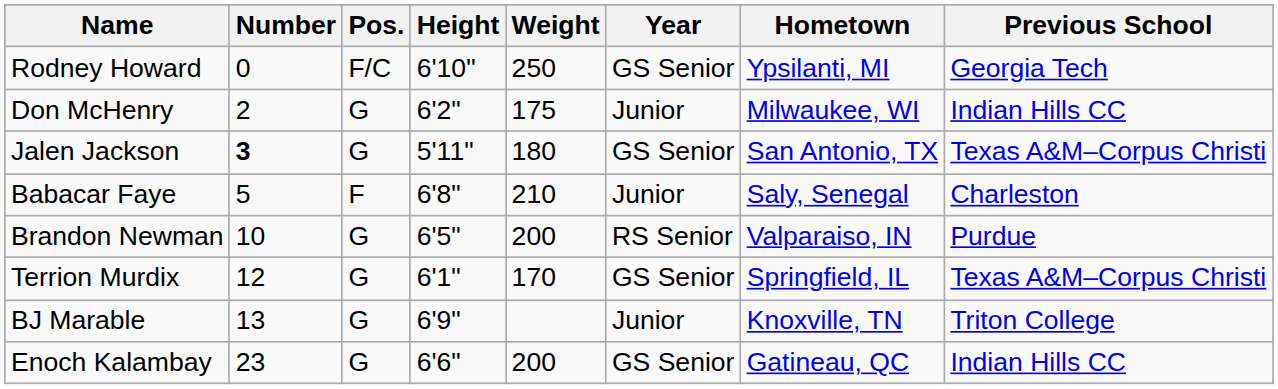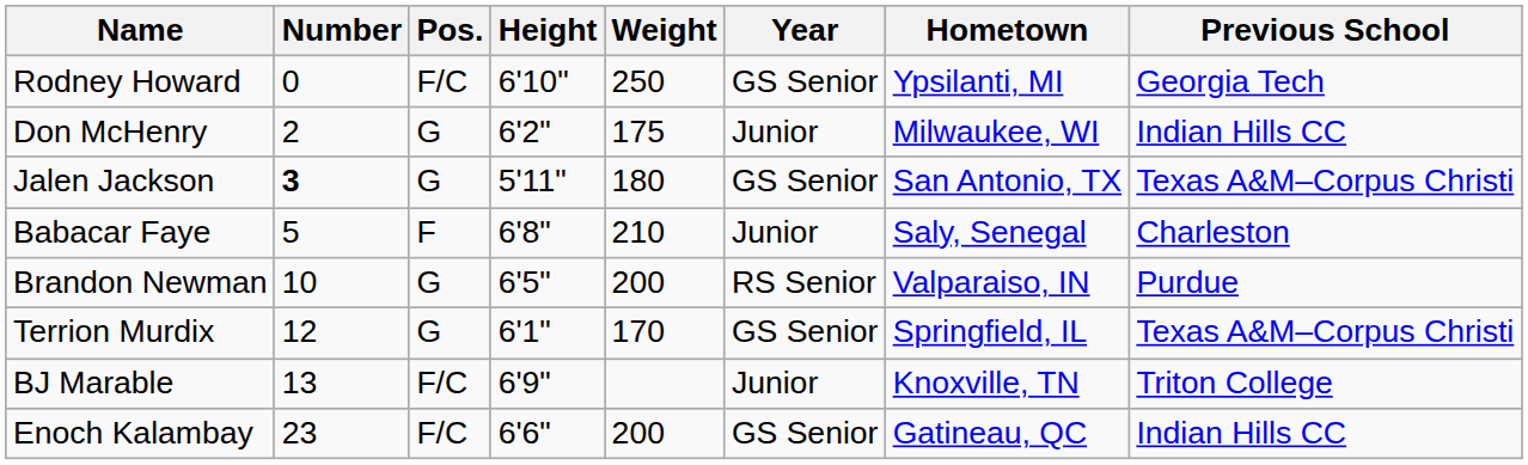 <table class="wikitable sortable" border="1">
 <tr>
 <th>Name</th>
 <th>Number</th>
 <th>Pos.</th>
 <th>Height</th>
 <th>Weight</th>
 <th>Year</th>
 <th>Hometown</th>
 <th class="unsortable">Previous School</th>
 </tr>
 <tr>
 <td>Rodney Howard</td>
 <td>0</td>
 <td>F/C</td>
 <td>6'10"</td>
 <td>250</td>
 <td>GS Senior</td>
 <td><a href='#'>Ypsilanti, MI</a></td>
 <td><a href='#'>Georgia Tech</a></td>
 </tr>
 <tr>
 <td>Don McHenry</td>
 <td>2</td>
 <td>G</td>
 <td>6'2"</td>
 <td>175</td>
 <td>Junior</td>
 <td><a href='#'>Milwaukee, WI</a></td>
 <td><a href='#'>Indian Hills CC</a></td>
 </tr>
 <tr>
 <td>Jalen Jackson</td>
 <td><strong>3</strong></td>
 <td>G</td>
 <td>5'11"</td>
 <td>180</td>
 <td>GS Senior</td>
 <td><a href='#'>San Antonio, TX</a></td>
 <td><a href='#'>Texas A&M–Corpus Christi</a></td>
 </tr>
 <tr>
 <td>Babacar Faye</td>
 <td>5</td>
 <td>F</td>
 <td>6'8"</td>
 <td>210</td>
 <td>Junior</td>
 <td><a href='#'>Saly, Senegal</a></td>
 <td><a href='#'>Charleston</a></td>
 </tr>
 <tr>
 <td>Brandon Newman</td>
 <td>10</td>
 <td>G</td>
 <td>6'5"</td>
 <td>200</td>
 <td>RS Senior</td>
 <td><a href='#'>Valparaiso, IN</a></td>
 <td><a href='#'>Purdue</a></td>
 </tr>
 <tr>
 <td>Terrion Murdix</td>
 <td>12</td>
 <td>G</td>
 <td>6'1"</td>
 <td>170</td>
 <td>GS Senior</td>
 <td><a href='#'>Springfield, IL</a></td>
 <td><a href='#'>Texas A&M–Corpus Christi</a></td>
 </tr>
 <tr>
 <td>BJ Marable</td>
 <td>13</td>
-<td>G</td>
+<td>F/C</td>
 <td>6'9"</td>
 <td></td>
 <td>Junior</td>
 <td><a href='#'>Knoxville, TN</a></td>
 <td><a href='#'>Triton College</a></td>
 </tr>
 <tr>
 <td>Enoch Kalambay</td>
 <td>23</td>
-<td>G</td>
+<td>F/C</td>
 <td>6'6"</td>
 <td>200</td>
 <td>GS Senior</td>
 <td><a href='#'>Gatineau, QC</a></td>
 <td><a href='#'>Indian Hills CC</a></td>
 </tr>
 </table>
